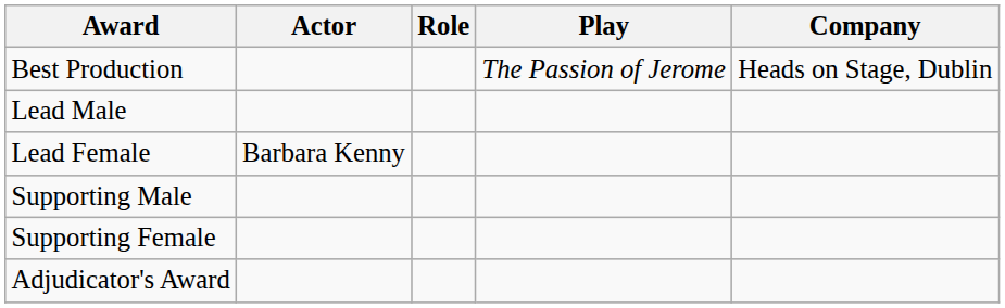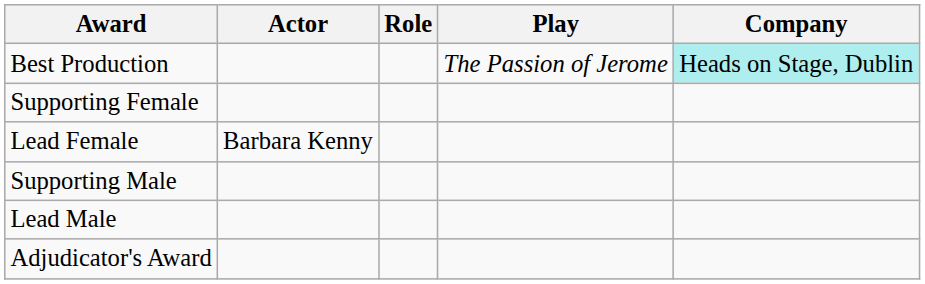 <table class="wikitable">
 <tr>
 <th>Award</th>
 <th>Actor</th>
 <th>Role</th>
 <th>Play</th>
 <th>Company</th>
 </tr>
 <tr>
 <td>Best Production</td>
 <td></td>
 <td></td>
 <td><em>The Passion of Jerome</em></td>
-<td>Heads on Stage, Dublin</td>
+<td style="background: paleturquoise;">Heads on Stage, Dublin</td>
 </tr>
 <tr>
-<td>Lead Male</td>
+<td>Supporting Female</td>
 <td></td>
 <td></td>
 <td></td>
 <td></td>
 </tr>
 <tr>
 <td>Lead Female</td>
 <td>Barbara Kenny<br></td>
 <td></td>
 <td></td>
 <td></td>
 </tr>
 <tr>
 <td>Supporting Male</td>
 <td></td>
 <td></td>
 <td></td>
 <td></td>
 </tr>
 <tr>
-<td>Supporting Female</td>
+<td>Lead Male</td>
 <td></td>
 <td></td>
 <td></td>
 <td></td>
 </tr>
 <tr>
 <td>Adjudicator's Award</td>
 <td></td>
 <td></td>
 <td></td>
 <td></td>
 </tr>
 </table>
